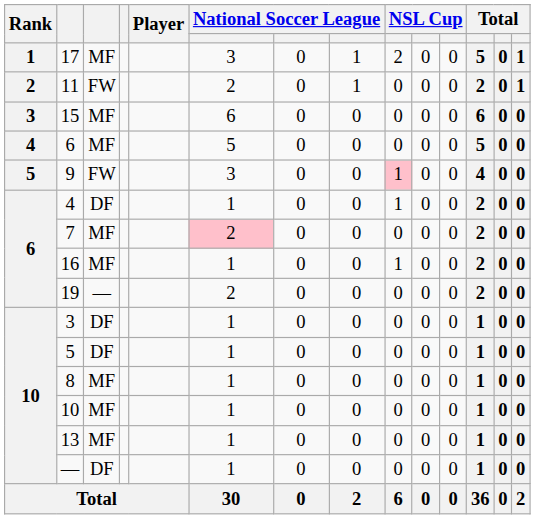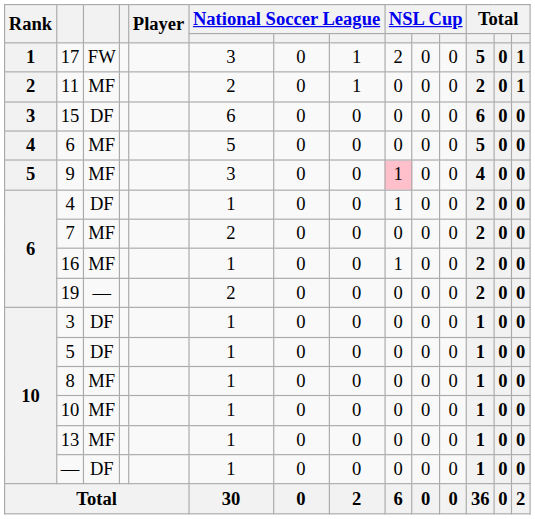 <table class="wikitable sortable" style="text-align:center">
 <tr>
 <th rowspan="2">Rank</th>
 <th rowspan="2"></th>
 <th rowspan="2"></th>
 <th rowspan="2"></th>
 <th rowspan="2">Player</th>
 <th colspan="3"><a href='#'>National Soccer League</a></th>
 <th colspan="3"><a href='#'>NSL Cup</a></th>
 <th colspan="3">Total</th>
 </tr>
 <tr>
 <th></th>
 <th></th>
 <th></th>
 <th></th>
 <th></th>
 <th></th>
 <th></th>
 <th></th>
 <th></th>
 </tr>
 <tr>
 <th>1</th>
 <td>17</td>
-<td>MF</td>
+<td>FW</td>
 <td></td>
 <td align="left"><br></td>
 <td>3</td>
 <td>0</td>
 <td>1<br></td>
 <td>2</td>
 <td>0</td>
 <td>0<br></td>
 <th>5</th>
 <th>0</th>
 <th>1</th>
 </tr>
 <tr>
 <th>2</th>
 <td>11</td>
-<td>FW</td>
+<td>MF</td>
 <td></td>
 <td align="left"><br></td>
 <td>2</td>
 <td>0</td>
 <td>1<br></td>
 <td>0</td>
 <td>0</td>
 <td>0<br></td>
 <th>2</th>
 <th>0</th>
 <th>1</th>
 </tr>
 <tr>
 <th>3</th>
 <td>15</td>
-<td>MF</td>
+<td>DF</td>
 <td></td>
 <td align="left"><br></td>
 <td>6</td>
 <td>0</td>
 <td>0<br></td>
 <td>0</td>
 <td>0</td>
 <td>0<br></td>
 <th>6</th>
 <th>0</th>
 <th>0</th>
 </tr>
 <tr>
 <th>4</th>
 <td>6</td>
 <td>MF</td>
 <td></td>
 <td align="left"><br></td>
 <td>5</td>
 <td>0</td>
 <td>0<br></td>
 <td>0</td>
 <td>0</td>
 <td>0<br></td>
 <th>5</th>
 <th>0</th>
 <th>0</th>
 </tr>
 <tr>
 <th>5</th>
 <td>9</td>
-<td>FW</td>
+<td>MF</td>
 <td></td>
 <td align="left"><br></td>
 <td>3</td>
 <td>0</td>
 <td>0<br></td>
 <td style="background: pink;">1</td>
 <td>0</td>
 <td>0<br></td>
 <th>4</th>
 <th>0</th>
 <th>0</th>
 </tr>
 <tr>
 <th rowspan="4">6</th>
 <td>4</td>
 <td>DF</td>
 <td></td>
 <td align="left"><br></td>
 <td>1</td>
 <td>0</td>
 <td>0<br></td>
 <td>1</td>
 <td>0</td>
 <td>0<br></td>
 <th>2</th>
 <th>0</th>
 <th>0</th>
 </tr>
 <tr>
 <td>7</td>
 <td>MF</td>
 <td></td>
 <td align="left"><br></td>
-<td style="background: pink;">2</td>
+<td>2</td>
 <td>0</td>
 <td>0<br></td>
 <td>0</td>
 <td>0</td>
 <td>0<br></td>
 <th>2</th>
 <th>0</th>
 <th>0</th>
 </tr>
 <tr>
 <td>16</td>
 <td>MF</td>
 <td></td>
 <td align="left"><br></td>
 <td>1</td>
 <td>0</td>
 <td>0<br></td>
 <td>1</td>
 <td>0</td>
 <td>0<br></td>
 <th>2</th>
 <th>0</th>
 <th>0</th>
 </tr>
 <tr>
 <td>19</td>
 <td>—</td>
 <td></td>
 <td align="left"><br></td>
 <td>2</td>
 <td>0</td>
 <td>0<br></td>
 <td>0</td>
 <td>0</td>
 <td>0<br></td>
 <th>2</th>
 <th>0</th>
 <th>0</th>
 </tr>
 <tr>
 <th rowspan="6">10</th>
 <td>3</td>
 <td>DF</td>
 <td></td>
 <td align="left"><br></td>
 <td>1</td>
 <td>0</td>
 <td>0<br></td>
 <td>0</td>
 <td>0</td>
 <td>0<br></td>
 <th>1</th>
 <th>0</th>
 <th>0</th>
 </tr>
 <tr>
 <td>5</td>
 <td>DF</td>
 <td></td>
 <td align="left"><br></td>
 <td>1</td>
 <td>0</td>
 <td>0<br></td>
 <td>0</td>
 <td>0</td>
 <td>0<br></td>
 <th>1</th>
 <th>0</th>
 <th>0</th>
 </tr>
 <tr>
 <td>8</td>
 <td>MF</td>
 <td></td>
 <td align="left"><br></td>
 <td>1</td>
 <td>0</td>
 <td>0<br></td>
 <td>0</td>
 <td>0</td>
 <td>0<br></td>
 <th>1</th>
 <th>0</th>
 <th>0</th>
 </tr>
 <tr>
 <td>10</td>
 <td>MF</td>
 <td></td>
 <td align="left"><br></td>
 <td>1</td>
 <td>0</td>
 <td>0<br></td>
 <td>0</td>
 <td>0</td>
 <td>0<br></td>
 <th>1</th>
 <th>0</th>
 <th>0</th>
 </tr>
 <tr>
 <td>13</td>
 <td>MF</td>
 <td></td>
 <td align="left"><br></td>
 <td>1</td>
 <td>0</td>
 <td>0<br></td>
 <td>0</td>
 <td>0</td>
 <td>0<br></td>
 <th>1</th>
 <th>0</th>
 <th>0</th>
 </tr>
 <tr>
 <td>—</td>
 <td>DF</td>
 <td></td>
 <td align="left"><br></td>
 <td>1</td>
 <td>0</td>
 <td>0<br></td>
 <td>0</td>
 <td>0</td>
 <td>0<br></td>
 <th>1</th>
 <th>0</th>
 <th>0</th>
 </tr>
 <tr>
 <th colspan="5">Total<br></th>
 <th>30</th>
 <th>0</th>
 <th>2<br></th>
 <th>6</th>
 <th>0</th>
 <th>0<br></th>
 <th>36</th>
 <th>0</th>
 <th>2</th>
 </tr>
 </table>
